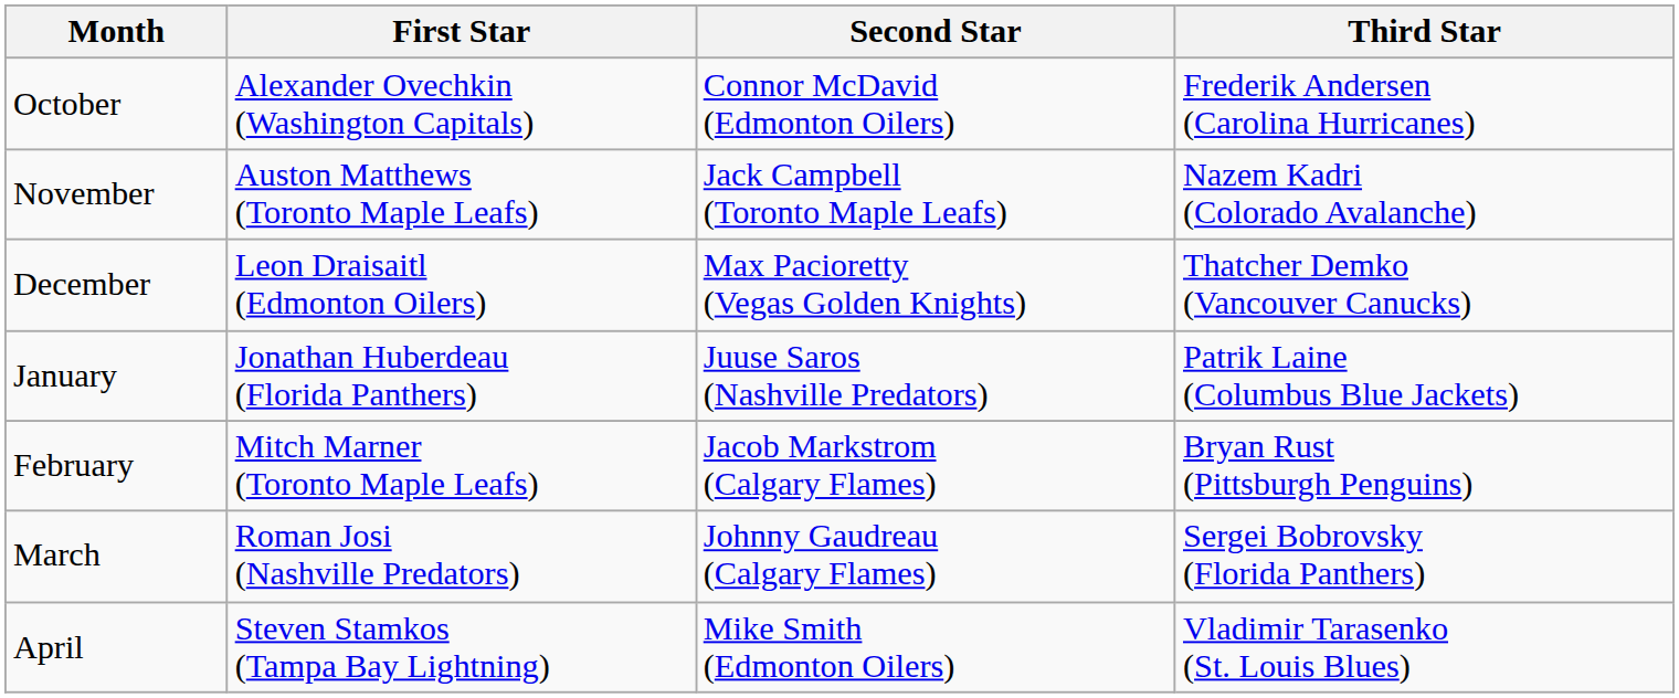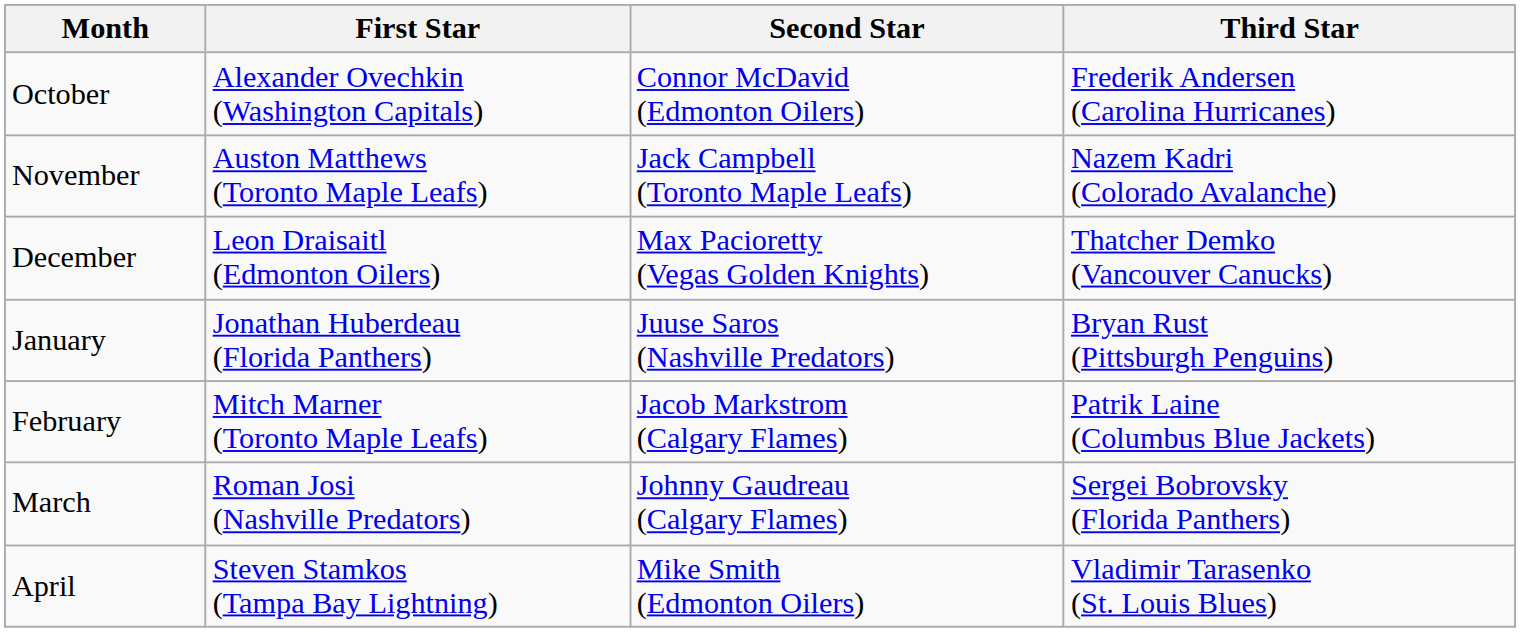 <table class="wikitable" style="width:50em;">
 <tr>
 <th>Month</th>
 <th>First Star</th>
 <th>Second Star</th>
 <th>Third Star</th>
 </tr>
 <tr>
 <td>October</td>
 <td><a href='#'>Alexander Ovechkin</a><br>(<a href='#'>Washington Capitals</a>)</td>
 <td><a href='#'>Connor McDavid</a><br>(<a href='#'>Edmonton Oilers</a>)</td>
 <td><a href='#'>Frederik Andersen</a><br>(<a href='#'>Carolina Hurricanes</a>)</td>
 </tr>
 <tr>
 <td>November</td>
 <td><a href='#'>Auston Matthews</a><br>(<a href='#'>Toronto Maple Leafs</a>)</td>
 <td><a href='#'>Jack Campbell</a><br>(<a href='#'>Toronto Maple Leafs</a>)</td>
 <td><a href='#'>Nazem Kadri</a><br>(<a href='#'>Colorado Avalanche</a>)</td>
 </tr>
 <tr>
 <td>December</td>
 <td><a href='#'>Leon Draisaitl</a><br>(<a href='#'>Edmonton Oilers</a>)</td>
 <td><a href='#'>Max Pacioretty</a><br>(<a href='#'>Vegas Golden Knights</a>)</td>
 <td><a href='#'>Thatcher Demko</a><br>(<a href='#'>Vancouver Canucks</a>)</td>
 </tr>
 <tr>
 <td>January</td>
 <td><a href='#'>Jonathan Huberdeau</a><br>(<a href='#'>Florida Panthers</a>)</td>
 <td><a href='#'>Juuse Saros</a><br>(<a href='#'>Nashville Predators</a>)</td>
-<td><a href='#'>Patrik Laine</a><br>(<a href='#'>Columbus Blue Jackets</a>)</td>
+<td><a href='#'>Bryan Rust</a><br>(<a href='#'>Pittsburgh Penguins</a>)</td>
 </tr>
 <tr>
 <td>February</td>
 <td><a href='#'>Mitch Marner</a><br>(<a href='#'>Toronto Maple Leafs</a>)</td>
 <td><a href='#'>Jacob Markstrom</a><br>(<a href='#'>Calgary Flames</a>)</td>
-<td><a href='#'>Bryan Rust</a><br>(<a href='#'>Pittsburgh Penguins</a>)</td>
+<td><a href='#'>Patrik Laine</a><br>(<a href='#'>Columbus Blue Jackets</a>)</td>
 </tr>
 <tr>
 <td>March</td>
 <td><a href='#'>Roman Josi</a><br>(<a href='#'>Nashville Predators</a>)</td>
 <td><a href='#'>Johnny Gaudreau</a><br>(<a href='#'>Calgary Flames</a>)</td>
 <td><a href='#'>Sergei Bobrovsky</a><br>(<a href='#'>Florida Panthers</a>)</td>
 </tr>
 <tr>
 <td>April</td>
 <td><a href='#'>Steven Stamkos</a><br>(<a href='#'>Tampa Bay Lightning</a>)</td>
 <td><a href='#'>Mike Smith</a><br>(<a href='#'>Edmonton Oilers</a>)</td>
 <td><a href='#'>Vladimir Tarasenko</a><br>(<a href='#'>St. Louis Blues</a>)</td>
 </tr>
 </table>
